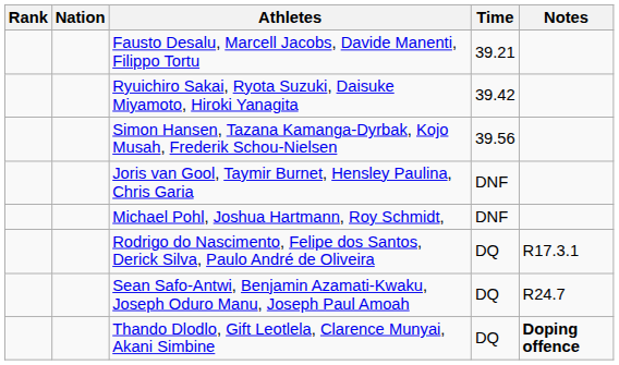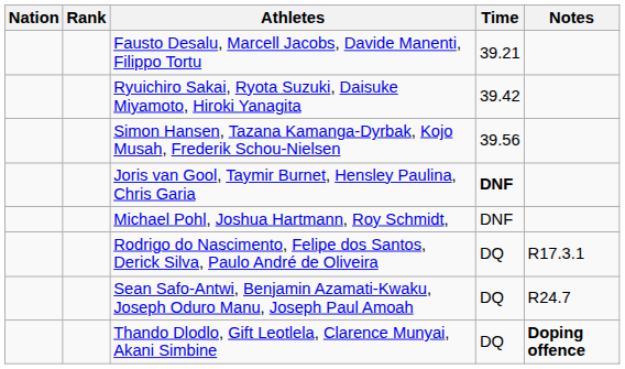 <table class="wikitable sortable">
 <tr>
+<th>Nation</th>
 <th>Rank</th>
-<th>Nation</th>
 <th>Athletes</th>
 <th>Time</th>
 <th>Notes</th>
 </tr>
 <tr>
 <td></td>
 <td></td>
 <td><a href='#'>Fausto Desalu</a>, <a href='#'>Marcell Jacobs</a>, <a href='#'>Davide Manenti</a>, <a href='#'>Filippo Tortu</a></td>
 <td>39.21</td>
 <td></td>
 </tr>
 <tr>
 <td></td>
 <td></td>
 <td><a href='#'>Ryuichiro Sakai</a>, <a href='#'>Ryota Suzuki</a>, <a href='#'>Daisuke Miyamoto</a>, <a href='#'>Hiroki Yanagita</a></td>
 <td>39.42</td>
 <td></td>
 </tr>
 <tr>
 <td></td>
 <td></td>
 <td><a href='#'>Simon Hansen</a>, <a href='#'>Tazana Kamanga-Dyrbak</a>, <a href='#'>Kojo Musah</a>, <a href='#'>Frederik Schou-Nielsen</a></td>
 <td>39.56</td>
 <td></td>
 </tr>
 <tr>
 <td></td>
 <td></td>
 <td><a href='#'>Joris van Gool</a>, <a href='#'>Taymir Burnet</a>, <a href='#'>Hensley Paulina</a>, <a href='#'>Chris Garia</a></td>
-<td>DNF</td>
+<td><strong>DNF</strong></td>
 <td></td>
 </tr>
 <tr>
 <td></td>
 <td></td>
 <td><a href='#'>Michael Pohl</a>, <a href='#'>Joshua Hartmann</a>, <a href='#'>Roy Schmidt</a>, </td>
 <td>DNF</td>
 <td></td>
 </tr>
 <tr>
 <td></td>
 <td></td>
 <td><a href='#'>Rodrigo do Nascimento</a>, <a href='#'>Felipe dos Santos</a>, <a href='#'>Derick Silva</a>, <a href='#'>Paulo André de Oliveira</a></td>
 <td>DQ</td>
 <td>R17.3.1</td>
 </tr>
 <tr>
 <td></td>
 <td></td>
 <td><a href='#'>Sean Safo-Antwi</a>, <a href='#'>Benjamin Azamati-Kwaku</a>, <a href='#'>Joseph Oduro Manu</a>, <a href='#'>Joseph Paul Amoah</a></td>
 <td>DQ</td>
 <td>R24.7</td>
 </tr>
 <tr>
 <td></td>
 <td></td>
 <td><a href='#'>Thando Dlodlo</a>, <a href='#'>Gift Leotlela</a>, <a href='#'>Clarence Munyai</a>, <a href='#'>Akani Simbine</a></td>
 <td>DQ</td>
 <td><strong>Doping offence</strong></td>
 </tr>
 </table>
